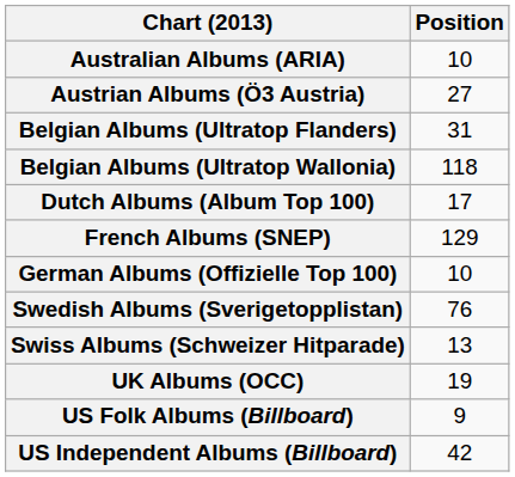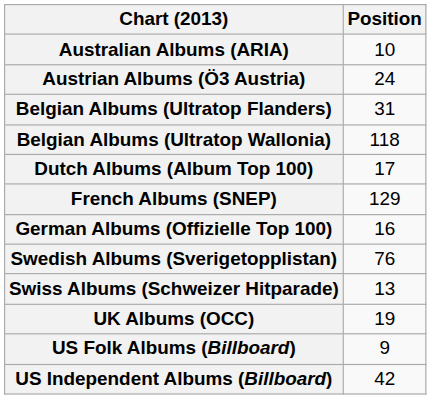 <table class="wikitable sortable plainrowheaders" style="text-align:center">
 <tr>
 <th scope="col">Chart (2013)</th>
 <th scope="col">Position</th>
 </tr>
 <tr>
 <th scope="row">Australian Albums (ARIA)</th>
 <td>10</td>
 </tr>
 <tr>
 <th scope="row">Austrian Albums (Ö3 Austria)</th>
-<td>27</td>
+<td>24</td>
 </tr>
 <tr>
 <th scope="row">Belgian Albums (Ultratop Flanders)</th>
 <td>31</td>
 </tr>
 <tr>
 <th scope="row">Belgian Albums (Ultratop Wallonia)</th>
 <td>118</td>
 </tr>
 <tr>
 <th scope="row">Dutch Albums (Album Top 100)</th>
 <td>17</td>
 </tr>
 <tr>
 <th scope="row">French Albums (SNEP)</th>
 <td>129</td>
 </tr>
 <tr>
 <th scope="row">German Albums (Offizielle Top 100)</th>
-<td>10</td>
+<td>16</td>
 </tr>
 <tr>
 <th scope="row">Swedish Albums (Sverigetopplistan)</th>
 <td>76</td>
 </tr>
 <tr>
 <th scope="row">Swiss Albums (Schweizer Hitparade)</th>
 <td>13</td>
 </tr>
 <tr>
 <th scope="row">UK Albums (OCC)</th>
 <td>19</td>
 </tr>
 <tr>
 <th scope="row">US Folk Albums (<em>Billboard</em>)</th>
 <td>9</td>
 </tr>
 <tr>
 <th scope="row">US Independent Albums (<em>Billboard</em>)</th>
 <td>42</td>
 </tr>
 </table>
